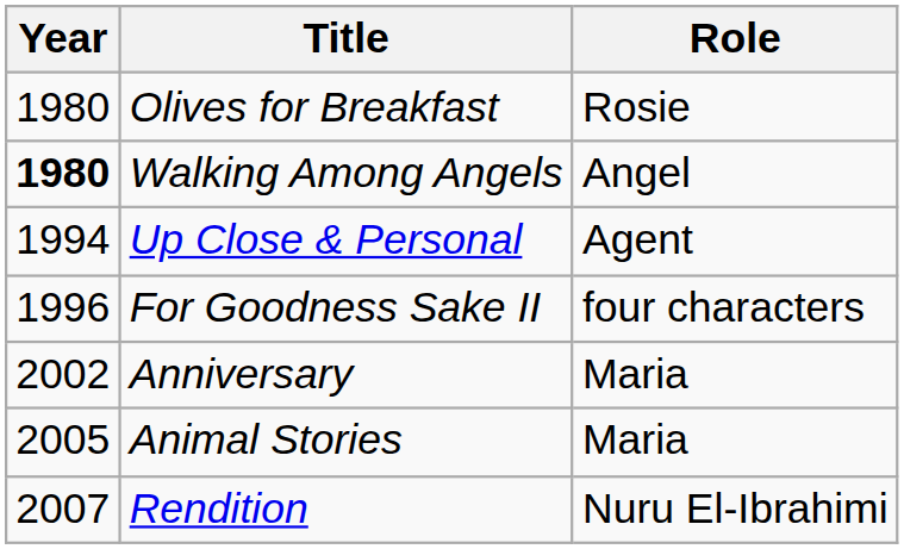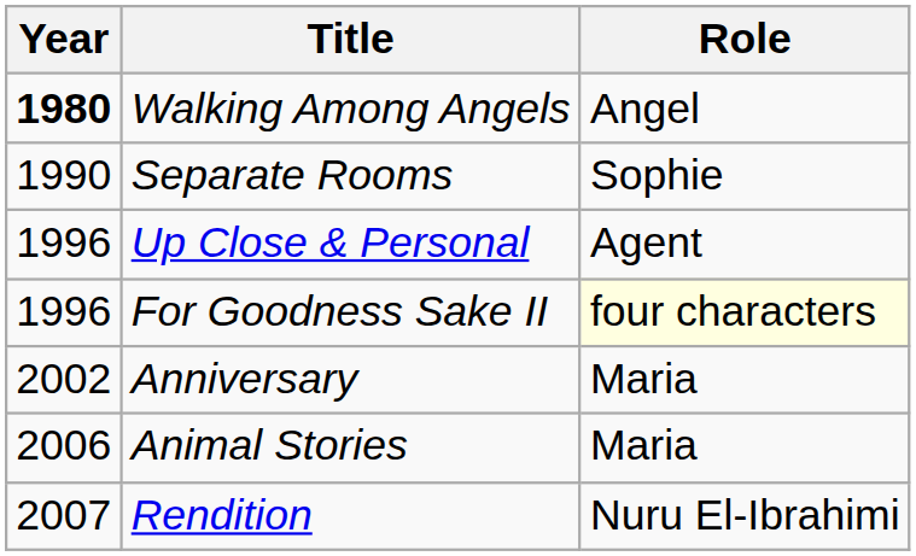 <table class="wikitable sortable">
 <tr>
 <th>Year</th>
 <th>Title</th>
 <th>Role</th>
 </tr>
 <tr>
-<td>1980</td>
-<td><em>Olives for Breakfast</em></td>
-<td>Rosie</td>
-</tr>
-<tr>
 <td><strong>1980</strong></td>
 <td><em>Walking Among Angels</em></td>
 <td>Angel</td>
 </tr>
 <tr>
-<td>1994</td>
+<td>1990</td>
+<td><em>Separate Rooms</em></td>
+<td>Sophie</td>
+</tr>
+<tr>
+<td>1996</td>
 <td><em><a href='#'>Up Close & Personal</a></em></td>
 <td>Agent</td>
 </tr>
 <tr>
 <td>1996</td>
 <td><em>For Goodness Sake II</em></td>
-<td>four characters</td>
+<td style="background: lightyellow;">four characters</td>
 </tr>
 <tr>
 <td>2002</td>
 <td><em>Anniversary</em></td>
 <td>Maria</td>
 </tr>
 <tr>
-<td>2005</td>
+<td>2006</td>
 <td><em>Animal Stories</em></td>
 <td>Maria</td>
 </tr>
 <tr>
 <td>2007</td>
 <td><em><a href='#'>Rendition</a></em></td>
 <td>Nuru El-Ibrahimi</td>
 </tr>
 </table>
